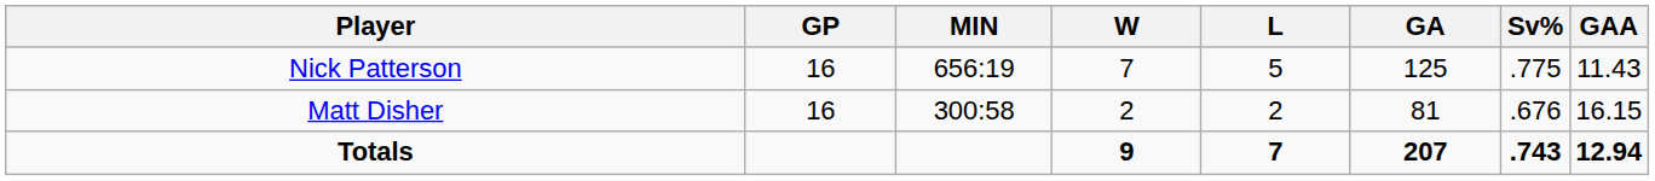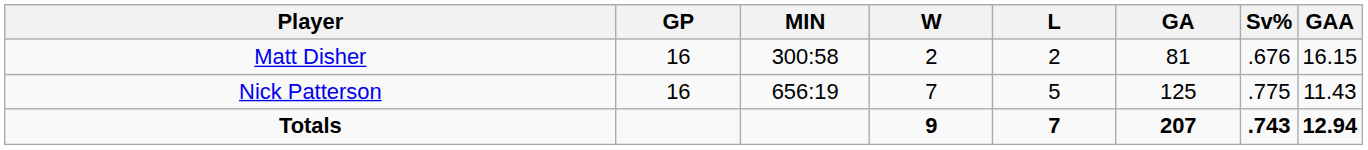 <table class="wikitable sortable" width="50%">
 <tr align="center"  bgcolor="#dddddd">
 <th width="50%">Player</th>
 <th width="10%">GP</th>
 <th width="10%">MIN</th>
 <th width="10%">W</th>
 <th width="10%">L</th>
 <th width="10%">GA</th>
 <th width="10%">Sv%</th>
 <th width="10%">GAA</th>
 </tr>
 <tr align=center>
+<td><a href='#'>Matt Disher</a></td>
+<td>16</td>
+<td>300:58</td>
+<td>2</td>
+<td>2</td>
+<td>81</td>
+<td>.676</td>
+<td>16.15</td>
+</tr>
+<tr align=center>
 <td><a href='#'>Nick Patterson</a></td>
 <td>16</td>
 <td>656:19</td>
 <td>7</td>
 <td>5</td>
 <td>125</td>
 <td>.775</td>
 <td>11.43</td>
-</tr>
-<tr align=center>
-<td><a href='#'>Matt Disher</a></td>
-<td>16</td>
-<td>300:58</td>
-<td>2</td>
-<td>2</td>
-<td>81</td>
-<td>.676</td>
-<td>16.15</td>
 </tr>
 <tr align=center>
 <td><strong>Totals</strong></td>
 <td></td>
 <td></td>
 <td><strong>9</strong></td>
 <td><strong>7</strong></td>
 <td><strong> 207</strong></td>
 <td><strong> .743</strong></td>
 <td><strong> 12.94</strong></td>
 </tr>
 </table>
